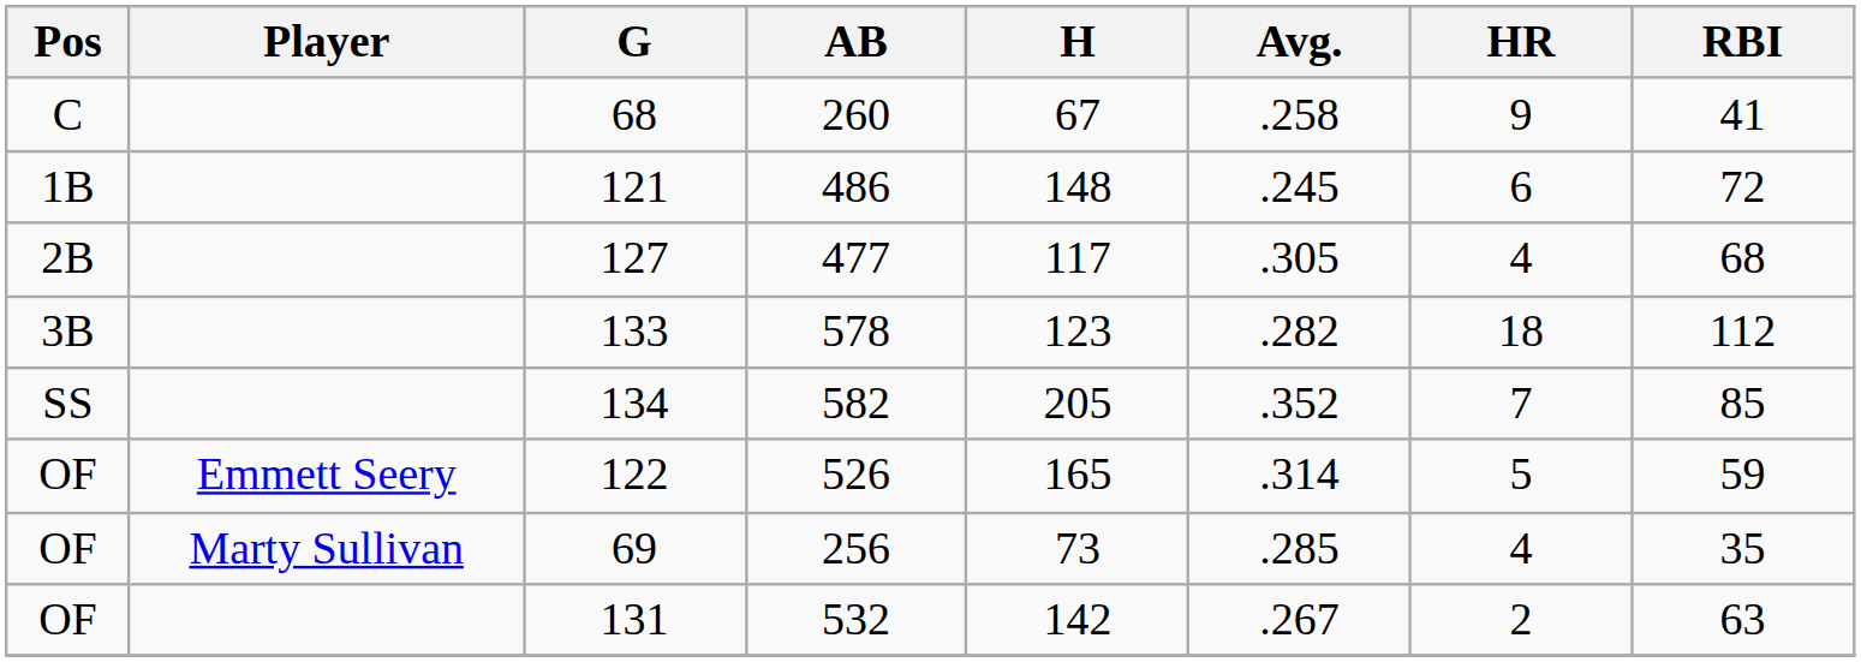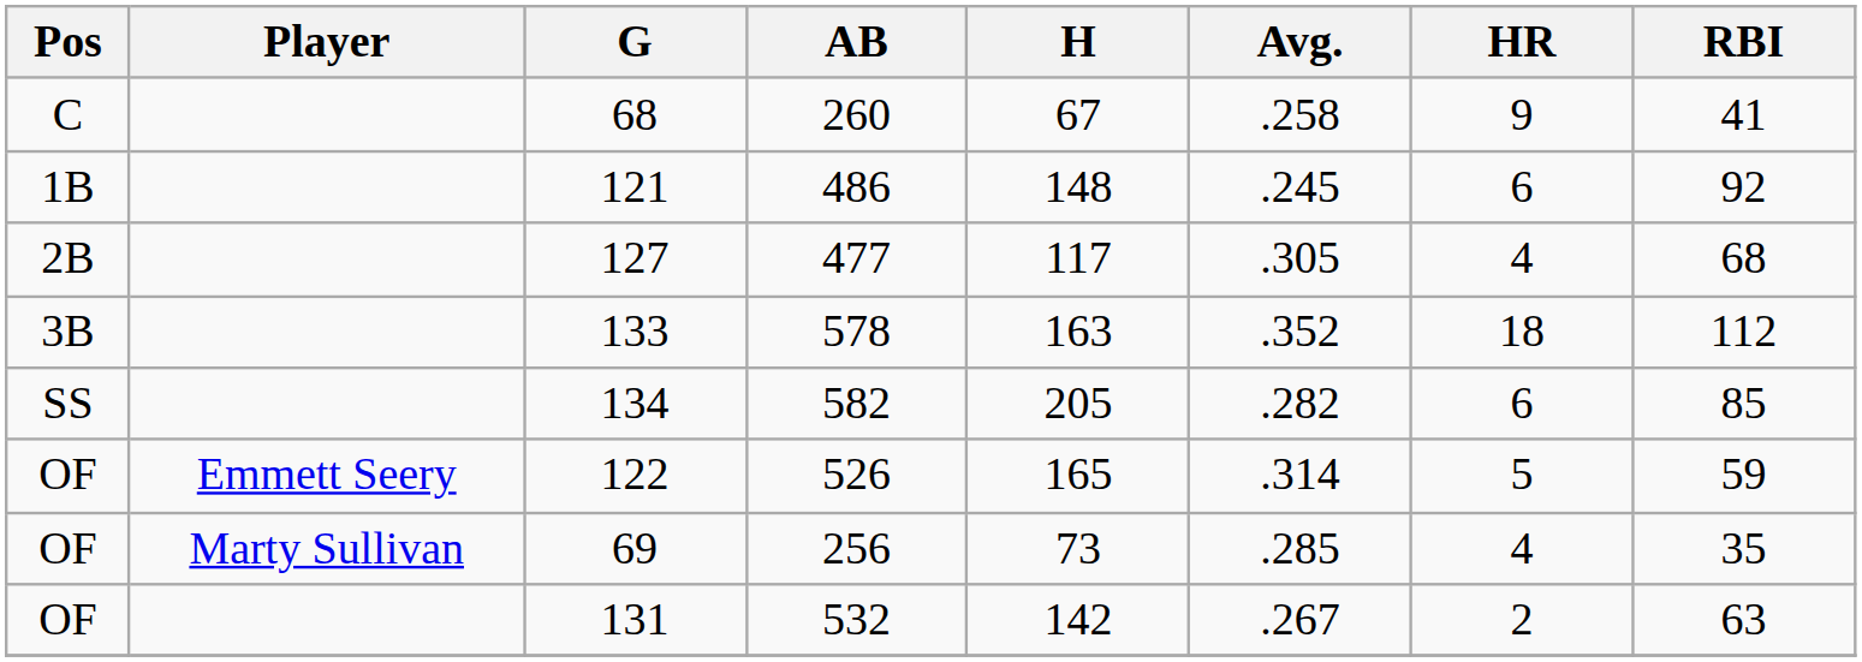 <table class="wikitable sortable">
 <tr>
 <th bgcolor="#DDDDFF" width="5%">Pos</th>
 <th bgcolor="#DDDDFF" width="16%">Player</th>
 <th bgcolor="#DDDDFF" width="9%">G</th>
 <th bgcolor="#DDDDFF" width="9%">AB</th>
 <th bgcolor="#DDDDFF" width="9%">H</th>
 <th bgcolor="#DDDDFF" width="9%">Avg.</th>
 <th bgcolor="#DDDDFF" width="9%">HR</th>
 <th bgcolor="#DDDDFF" width="9%">RBI</th>
 </tr>
 <tr align="center">
 <td>C</td>
 <td></td>
 <td>68</td>
 <td>260</td>
 <td>67</td>
 <td>.258</td>
 <td>9</td>
 <td>41</td>
 </tr>
 <tr align="center">
 <td>1B</td>
 <td></td>
 <td>121</td>
 <td>486</td>
 <td>148</td>
 <td>.245</td>
 <td>6</td>
-<td>72</td>
+<td>92</td>
 </tr>
 <tr align="center">
 <td>2B</td>
 <td></td>
 <td>127</td>
 <td>477</td>
 <td>117</td>
 <td>.305</td>
 <td>4</td>
 <td>68</td>
 </tr>
 <tr align="center">
 <td>3B</td>
 <td></td>
 <td>133</td>
 <td>578</td>
-<td>123</td>
-<td>.282</td>
+<td>163</td>
+<td>.352</td>
 <td>18</td>
 <td>112</td>
 </tr>
 <tr align="center">
 <td>SS</td>
 <td></td>
 <td>134</td>
 <td>582</td>
 <td>205</td>
-<td>.352</td>
-<td>7</td>
+<td>.282</td>
+<td>6</td>
 <td>85</td>
 </tr>
 <tr align="center">
 <td>OF</td>
 <td><a href='#'>Emmett Seery</a></td>
 <td>122</td>
 <td>526</td>
 <td>165</td>
 <td>.314</td>
 <td>5</td>
 <td>59</td>
 </tr>
 <tr align=center>
 <td>OF</td>
 <td><a href='#'>Marty Sullivan</a></td>
 <td>69</td>
 <td>256</td>
 <td>73</td>
 <td>.285</td>
 <td>4</td>
 <td>35</td>
 </tr>
 <tr align=center>
 <td>OF</td>
 <td></td>
 <td>131</td>
 <td>532</td>
 <td>142</td>
 <td>.267</td>
 <td>2</td>
 <td>63</td>
 </tr>
 <tr align="center">
 </tr>
 </table>
